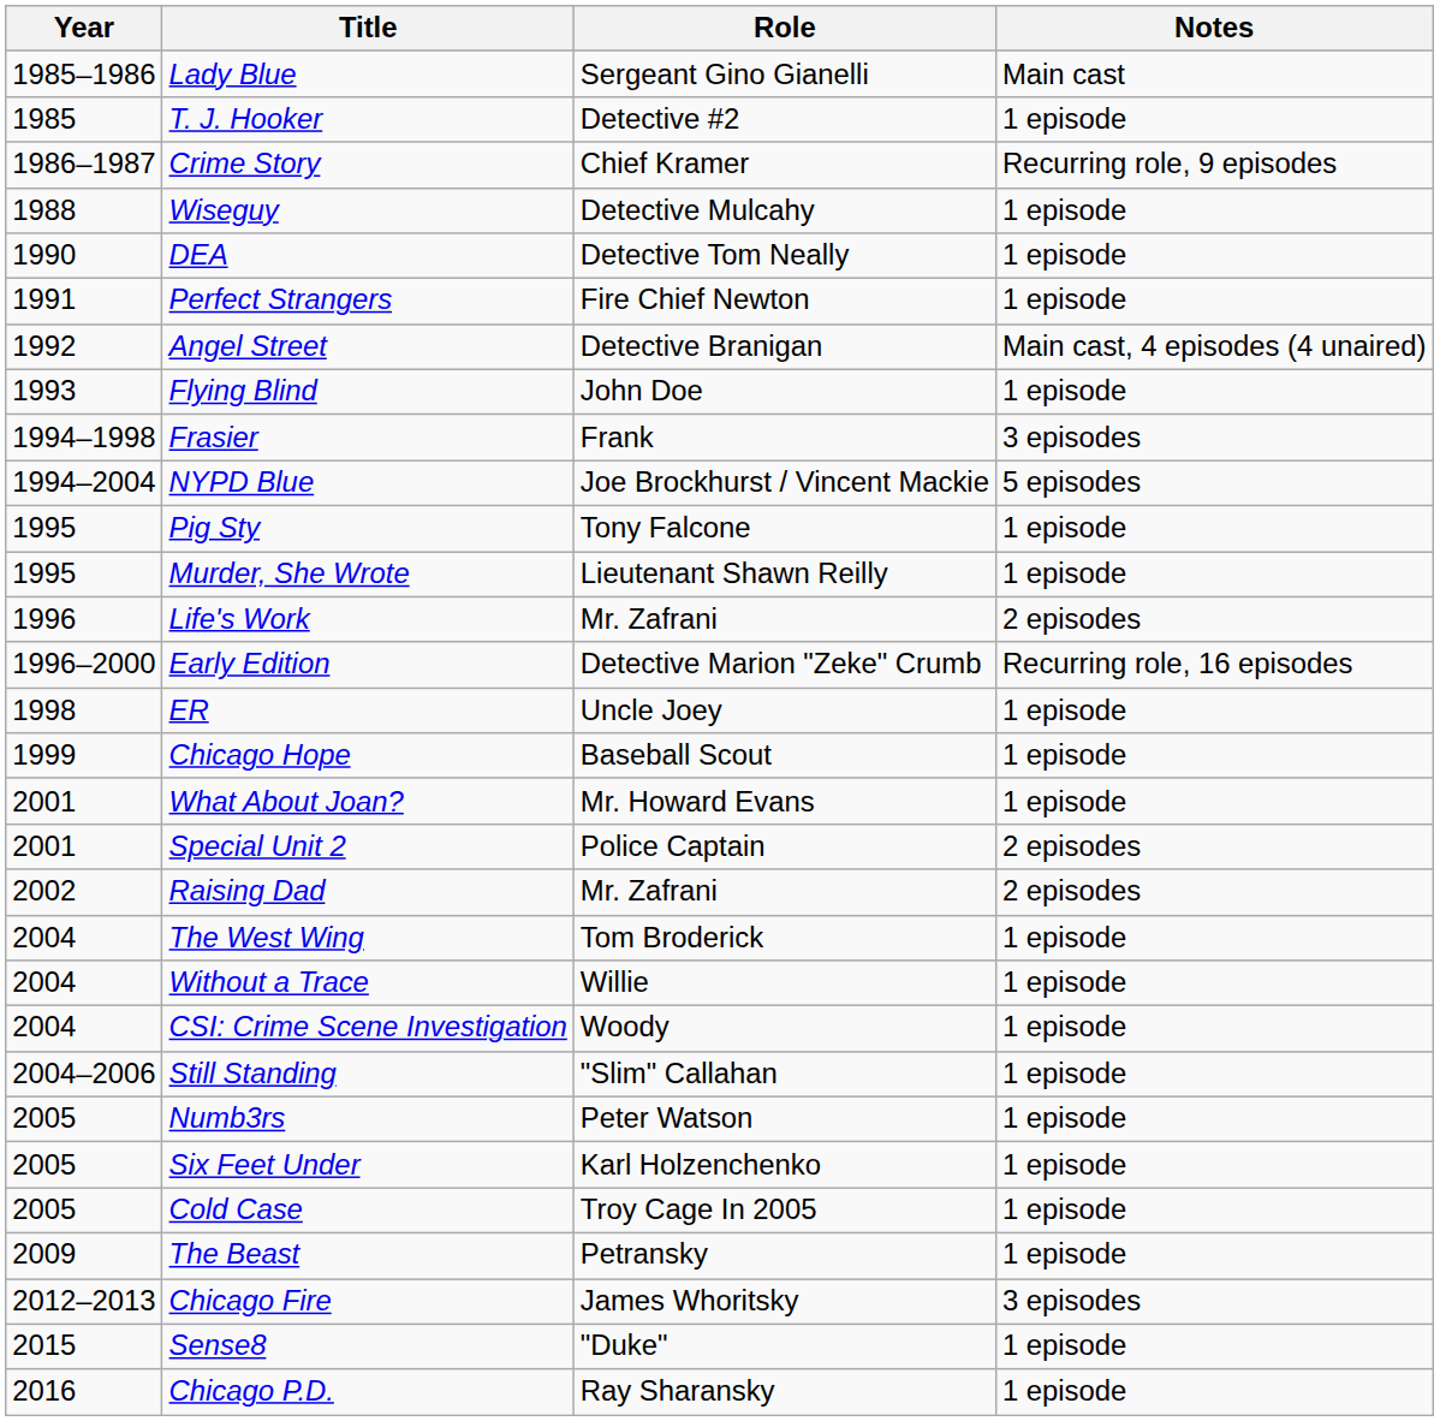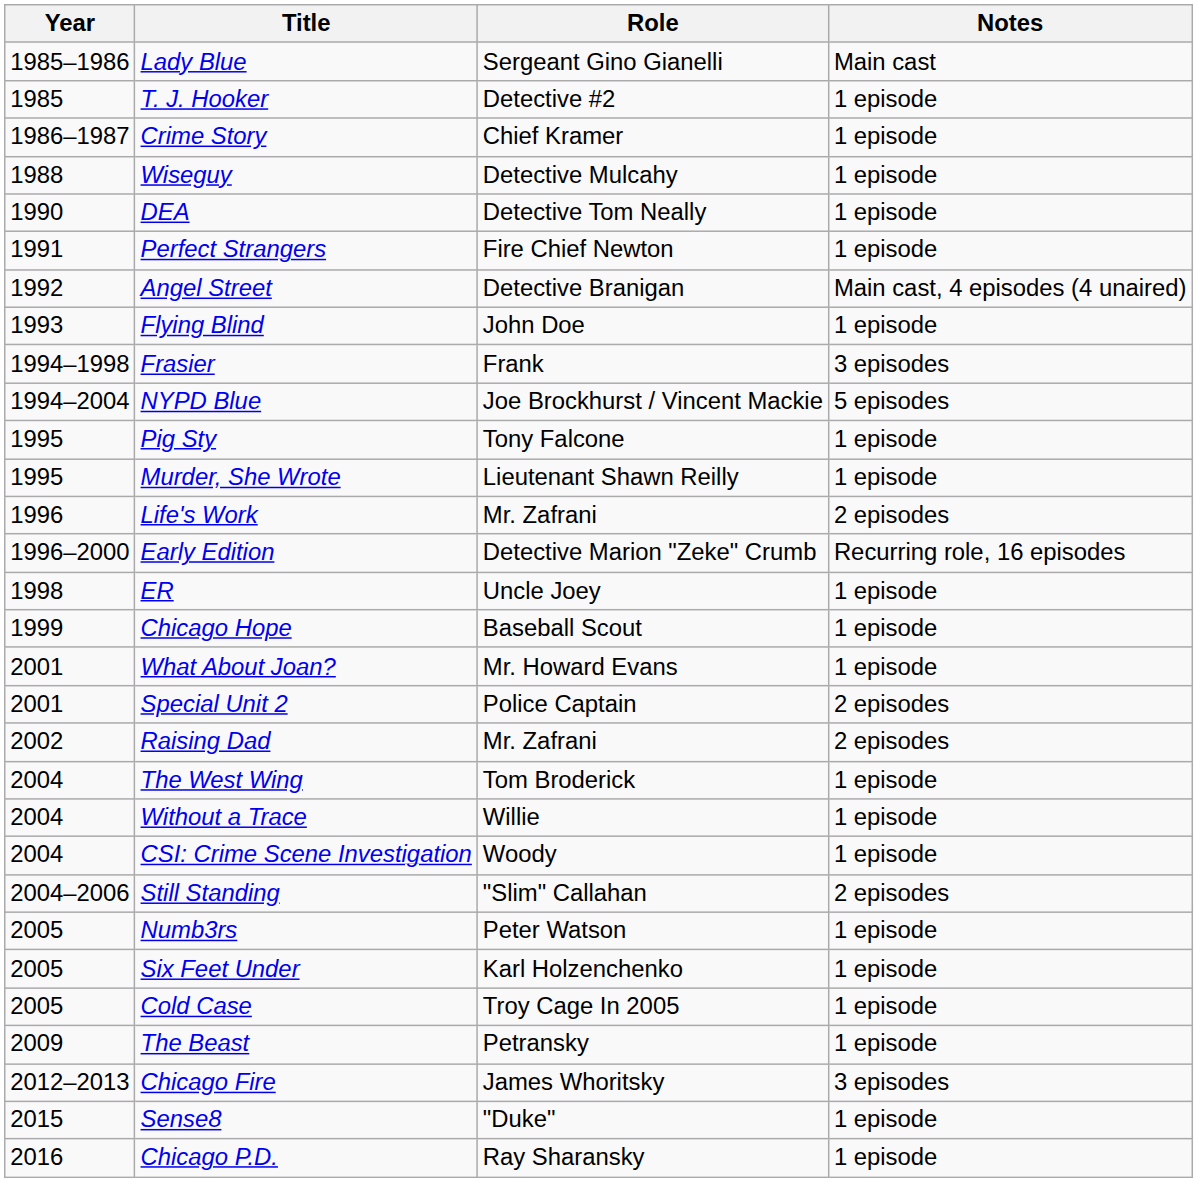 <table class="wikitable sortable">
 <tr>
 <th>Year</th>
 <th>Title</th>
 <th>Role</th>
 <th>Notes</th>
 </tr>
 <tr>
 <td>1985–1986</td>
 <td><em><a href='#'>Lady Blue</a></em></td>
 <td>Sergeant Gino Gianelli</td>
 <td>Main cast</td>
 </tr>
 <tr>
 <td>1985</td>
 <td><em><a href='#'>T. J. Hooker</a></em></td>
 <td>Detective #2</td>
 <td>1 episode</td>
 </tr>
 <tr>
 <td>1986–1987</td>
 <td><em><a href='#'>Crime Story</a></em></td>
 <td>Chief Kramer</td>
-<td>Recurring role, 9 episodes</td>
+<td>1 episode</td>
 </tr>
 <tr>
 <td>1988</td>
 <td><em><a href='#'>Wiseguy</a></em></td>
 <td>Detective Mulcahy</td>
 <td>1 episode</td>
 </tr>
 <tr>
 <td>1990</td>
 <td><em><a href='#'>DEA</a></em></td>
 <td>Detective Tom Neally</td>
 <td>1 episode</td>
 </tr>
 <tr>
 <td>1991</td>
 <td><em><a href='#'>Perfect Strangers</a></em></td>
 <td>Fire Chief Newton</td>
 <td>1 episode</td>
 </tr>
 <tr>
 <td>1992</td>
 <td><em><a href='#'>Angel Street</a></em></td>
 <td>Detective Branigan</td>
 <td>Main cast, 4 episodes (4 unaired)</td>
 </tr>
 <tr>
 <td>1993</td>
 <td><em><a href='#'>Flying Blind</a></em></td>
 <td>John Doe</td>
 <td>1 episode</td>
 </tr>
 <tr>
 <td>1994–1998</td>
 <td><em><a href='#'>Frasier</a></em></td>
 <td>Frank</td>
 <td>3 episodes</td>
 </tr>
 <tr>
 <td>1994–2004</td>
 <td><em><a href='#'>NYPD Blue</a></em></td>
 <td>Joe Brockhurst / Vincent Mackie</td>
 <td>5 episodes</td>
 </tr>
 <tr>
 <td>1995</td>
 <td><em><a href='#'>Pig Sty</a></em></td>
 <td>Tony Falcone</td>
 <td>1 episode</td>
 </tr>
 <tr>
 <td>1995</td>
 <td><em><a href='#'>Murder, She Wrote</a></em></td>
 <td>Lieutenant Shawn Reilly</td>
 <td>1 episode</td>
 </tr>
 <tr>
 <td>1996</td>
 <td><em><a href='#'>Life's Work</a></em></td>
 <td>Mr. Zafrani</td>
 <td>2 episodes</td>
 </tr>
 <tr>
 <td>1996–2000</td>
 <td><em><a href='#'>Early Edition</a></em></td>
 <td>Detective Marion "Zeke" Crumb</td>
 <td>Recurring role, 16 episodes</td>
 </tr>
 <tr>
 <td>1998</td>
 <td><em><a href='#'>ER</a></em></td>
 <td>Uncle Joey</td>
 <td>1 episode</td>
 </tr>
 <tr>
 <td>1999</td>
 <td><em><a href='#'>Chicago Hope</a></em></td>
 <td>Baseball Scout</td>
 <td>1 episode</td>
 </tr>
 <tr>
 <td>2001</td>
 <td><em><a href='#'>What About Joan?</a></em></td>
 <td>Mr. Howard Evans</td>
 <td>1 episode</td>
 </tr>
 <tr>
 <td>2001</td>
 <td><em><a href='#'>Special Unit 2</a></em></td>
 <td>Police Captain</td>
 <td>2 episodes</td>
 </tr>
 <tr>
 <td>2002</td>
 <td><em><a href='#'>Raising Dad</a></em></td>
 <td>Mr. Zafrani</td>
 <td>2 episodes</td>
 </tr>
 <tr>
 <td>2004</td>
 <td><em><a href='#'>The West Wing</a></em></td>
 <td>Tom Broderick</td>
 <td>1 episode</td>
 </tr>
 <tr>
 <td>2004</td>
 <td><em><a href='#'>Without a Trace</a></em></td>
 <td>Willie</td>
 <td>1 episode</td>
 </tr>
 <tr>
 <td>2004</td>
 <td><em><a href='#'>CSI: Crime Scene Investigation</a></em></td>
 <td>Woody</td>
 <td>1 episode</td>
 </tr>
 <tr>
 <td>2004–2006</td>
 <td><em><a href='#'>Still Standing</a></em></td>
 <td>"Slim" Callahan</td>
-<td>1 episode</td>
+<td>2 episodes</td>
 </tr>
 <tr>
 <td>2005</td>
 <td><em><a href='#'>Numb3rs</a></em></td>
 <td>Peter Watson</td>
 <td>1 episode</td>
 </tr>
 <tr>
 <td>2005</td>
 <td><em><a href='#'>Six Feet Under</a></em></td>
 <td>Karl Holzenchenko</td>
 <td>1 episode</td>
 </tr>
 <tr>
 <td>2005</td>
 <td><em><a href='#'>Cold Case</a></em></td>
 <td>Troy Cage In 2005</td>
 <td>1 episode</td>
 </tr>
 <tr>
 <td>2009</td>
 <td><em><a href='#'>The Beast</a></em></td>
 <td>Petransky</td>
 <td>1 episode</td>
 </tr>
 <tr>
 <td>2012–2013</td>
 <td><em><a href='#'>Chicago Fire</a></em></td>
 <td>James Whoritsky</td>
 <td>3 episodes</td>
 </tr>
 <tr>
 <td>2015</td>
 <td><em><a href='#'>Sense8</a></em></td>
 <td>"Duke"</td>
 <td>1 episode</td>
 </tr>
 <tr>
 <td>2016</td>
 <td><em><a href='#'>Chicago P.D.</a></em></td>
 <td>Ray Sharansky</td>
 <td>1 episode</td>
 </tr>
 </table>
